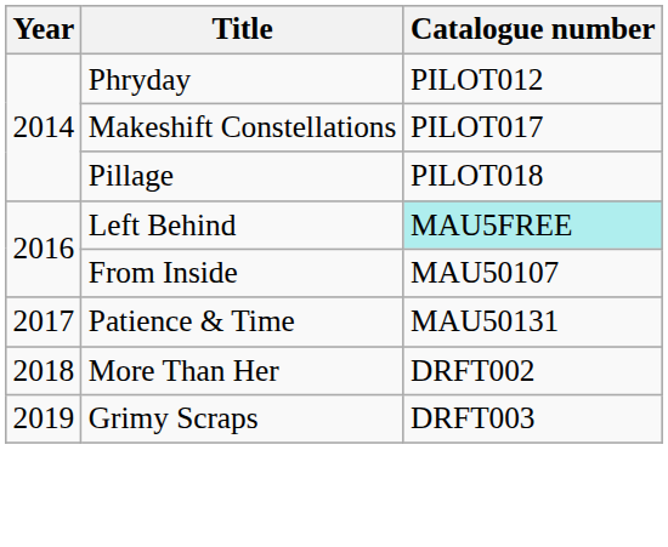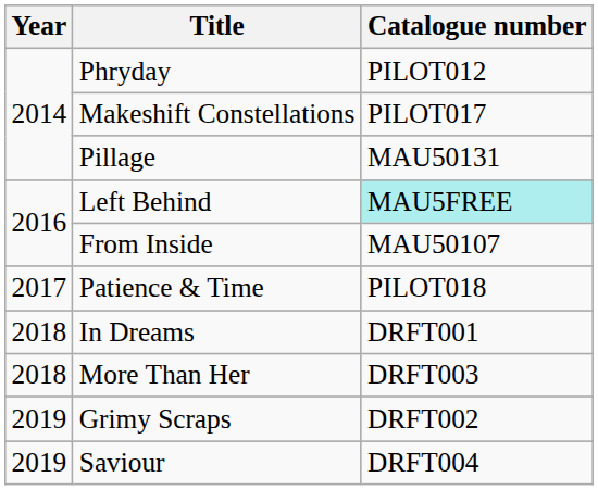 <table class="wikitable">
 <tr>
 <th rowspan="1">Year</th>
 <th rowspan="1">Title</th>
 <th rowspan="1">Catalogue number</th>
 </tr>
 <tr>
 <td rowspan="3">2014</td>
 <td>Phryday</td>
 <td>PILOT012</td>
 </tr>
 <tr>
 <td>Makeshift Constellations</td>
 <td>PILOT017</td>
 </tr>
 <tr>
 <td>Pillage</td>
-<td>PILOT018</td>
+<td>MAU50131</td>
 </tr>
 <tr>
 <td rowspan="2">2016</td>
 <td>Left Behind</td>
 <td style="background: paleturquoise;">MAU5FREE</td>
 </tr>
 <tr>
 <td>From Inside</td>
 <td>MAU50107</td>
 </tr>
 <tr>
 <td rowspan="1">2017</td>
 <td>Patience & Time</td>
-<td>MAU50131</td>
+<td>PILOT018</td>
+</tr>
+<tr>
+<td rowspan="1">2018</td>
+<td>In Dreams</td>
+<td>DRFT001</td>
 </tr>
 <tr>
 <td rowspan="1">2018</td>
 <td>More Than Her</td>
+<td>DRFT003</td>
+</tr>
+<tr>
+<td rowspan="1">2019</td>
+<td>Grimy Scraps</td>
 <td>DRFT002</td>
 </tr>
 <tr>
 <td rowspan="1">2019</td>
-<td>Grimy Scraps</td>
-<td>DRFT003</td>
+<td>Saviour</td>
+<td>DRFT004</td>
 </tr>
 </table>
